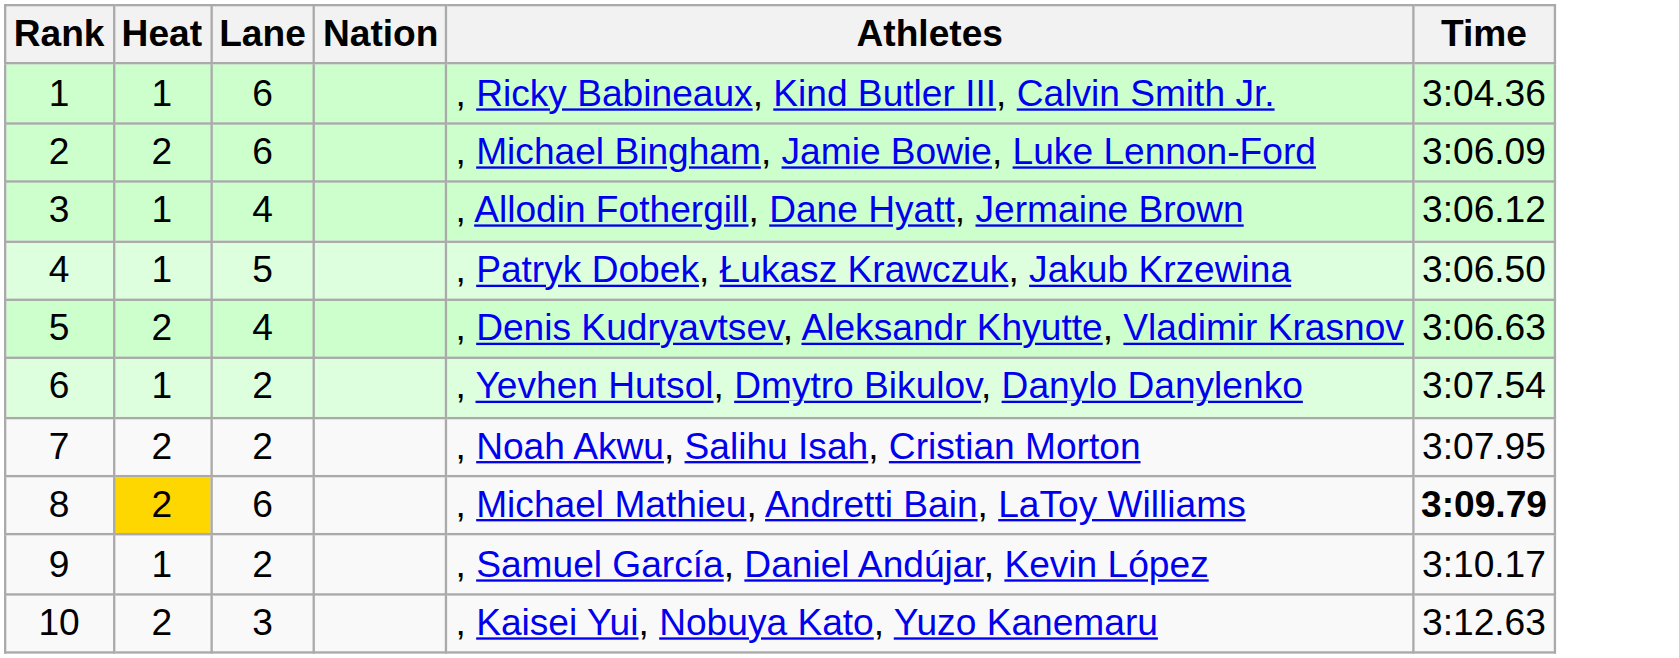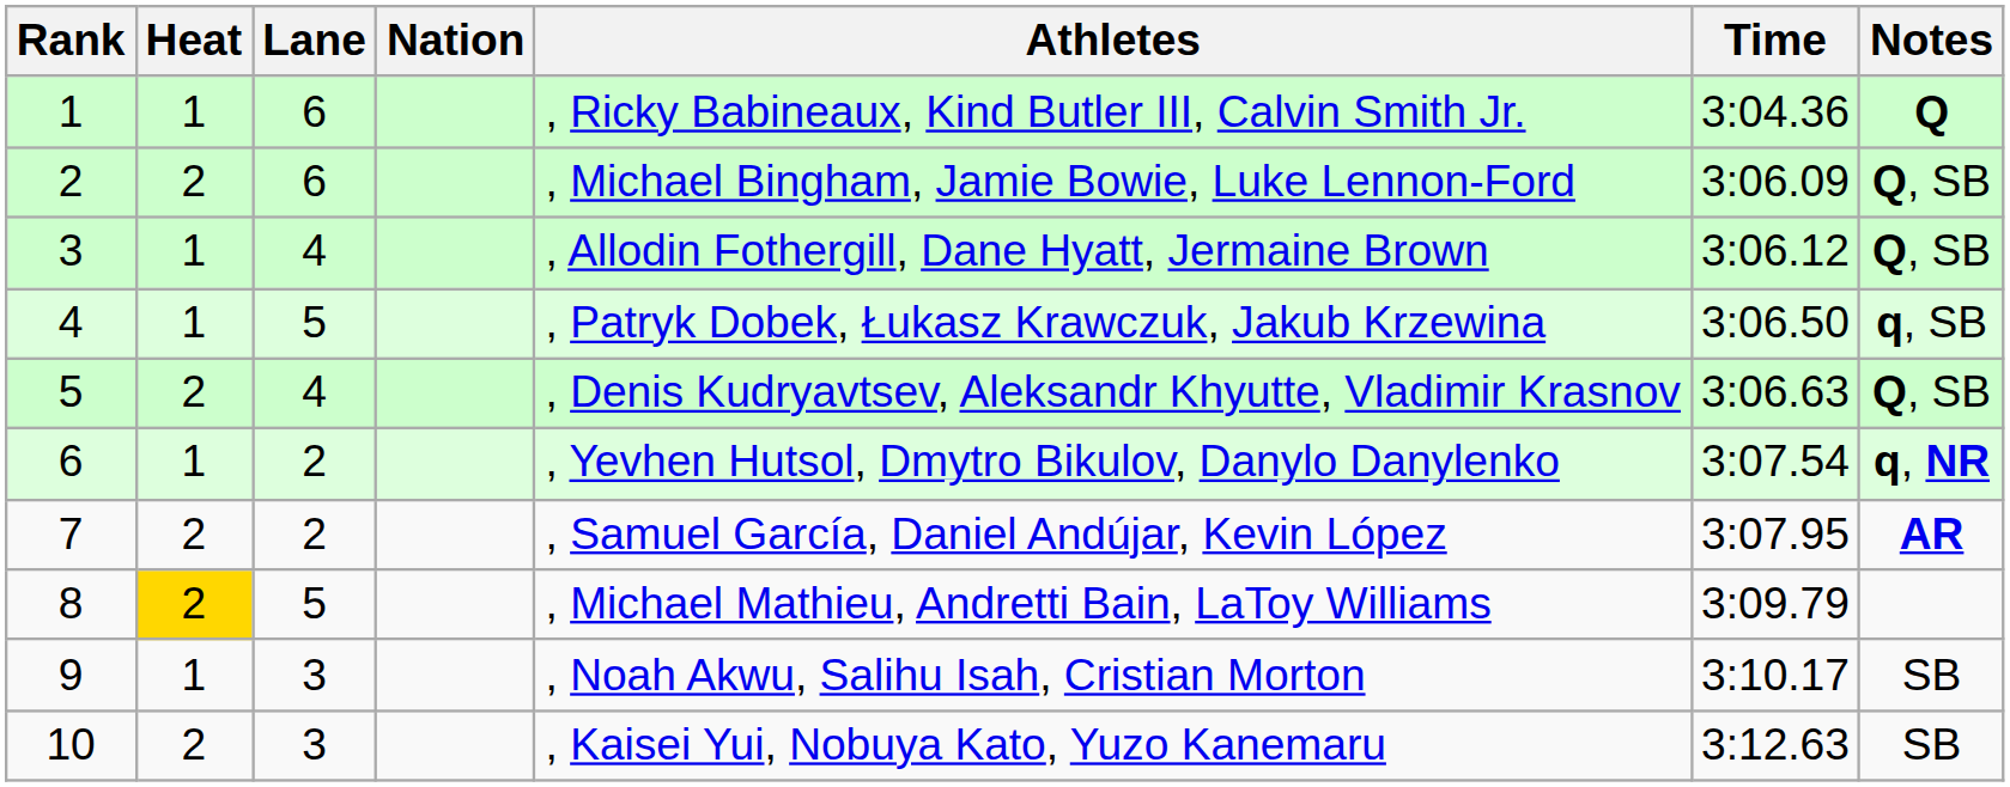 <table class="wikitable sortable" style="text-align:center">
 <tr>
 <th>Rank</th>
 <th>Heat</th>
 <th>Lane</th>
 <th>Nation</th>
 <th>Athletes</th>
 <th>Time</th>
+<th>Notes</th>
 </tr>
 <tr bgcolor=ccffcc>
 <td>1</td>
 <td>1</td>
 <td>6</td>
 <td align=left></td>
 <td align=left>, <a href='#'>Ricky Babineaux</a>, <a href='#'>Kind Butler III</a>, <a href='#'>Calvin Smith Jr.</a></td>
 <td>3:04.36</td>
+<td><strong>Q</strong></td>
 </tr>
 <tr bgcolor=ccffcc>
 <td>2</td>
 <td>2</td>
 <td>6</td>
 <td align=left></td>
 <td align=left>, <a href='#'>Michael Bingham</a>, <a href='#'>Jamie Bowie</a>, <a href='#'>Luke Lennon-Ford</a></td>
 <td>3:06.09</td>
+<td><strong>Q</strong>, SB</td>
 </tr>
 <tr bgcolor=ccffcc>
 <td>3</td>
 <td>1</td>
 <td>4</td>
 <td align=left></td>
 <td align=left>, <a href='#'>Allodin Fothergill</a>, <a href='#'>Dane Hyatt</a>, <a href='#'>Jermaine Brown</a></td>
 <td>3:06.12</td>
+<td><strong>Q</strong>, SB</td>
 </tr>
 <tr bgcolor=ddffdd>
 <td>4</td>
 <td>1</td>
 <td>5</td>
 <td align=left></td>
 <td align=left>, <a href='#'>Patryk Dobek</a>, <a href='#'>Łukasz Krawczuk</a>, <a href='#'>Jakub Krzewina</a></td>
 <td>3:06.50</td>
+<td><strong>q</strong>, SB</td>
 </tr>
 <tr bgcolor=ccffcc>
 <td>5</td>
 <td>2</td>
 <td>4</td>
 <td align=left></td>
 <td align=left>, <a href='#'>Denis Kudryavtsev</a>, <a href='#'>Aleksandr Khyutte</a>, <a href='#'>Vladimir Krasnov</a></td>
 <td>3:06.63</td>
+<td><strong>Q</strong>, SB</td>
 </tr>
 <tr bgcolor=ddffdd>
 <td>6</td>
 <td>1</td>
 <td>2</td>
 <td align=left></td>
 <td align=left>, <a href='#'>Yevhen Hutsol</a>, <a href='#'>Dmytro Bikulov</a>, <a href='#'>Danylo Danylenko</a></td>
 <td>3:07.54</td>
+<td><strong>q</strong>, <strong><a href='#'>NR</a></strong></td>
 </tr>
 <tr>
 <td>7</td>
 <td>2</td>
 <td>2</td>
 <td align=left></td>
-<td align=left>, <a href='#'>Noah Akwu</a>, <a href='#'>Salihu Isah</a>, <a href='#'>Cristian Morton</a></td>
+<td align=left>, <a href='#'>Samuel García</a>, <a href='#'>Daniel Andújar</a>, <a href='#'>Kevin López</a></td>
 <td>3:07.95</td>
+<td><strong><a href='#'>AR</a></strong></td>
 </tr>
 <tr>
 <td>8</td>
 <td style="background: gold;">2</td>
-<td>6</td>
+<td>5</td>
 <td align=left></td>
 <td align=left>, <a href='#'>Michael Mathieu</a>, <a href='#'>Andretti Bain</a>, <a href='#'>LaToy Williams</a></td>
-<td><strong>3:09.79</strong></td>
+<td>3:09.79</td>
+<td></td>
 </tr>
 <tr>
 <td>9</td>
 <td>1</td>
-<td>2</td>
+<td>3</td>
 <td align=left></td>
-<td align=left>, <a href='#'>Samuel García</a>, <a href='#'>Daniel Andújar</a>, <a href='#'>Kevin López</a></td>
+<td align=left>, <a href='#'>Noah Akwu</a>, <a href='#'>Salihu Isah</a>, <a href='#'>Cristian Morton</a></td>
 <td>3:10.17</td>
+<td>SB</td>
 </tr>
 <tr>
 <td>10</td>
 <td>2</td>
 <td>3</td>
 <td align=left></td>
 <td align=left>, <a href='#'>Kaisei Yui</a>, <a href='#'>Nobuya Kato</a>, <a href='#'>Yuzo Kanemaru</a></td>
 <td>3:12.63</td>
+<td>SB</td>
 </tr>
 </table>
